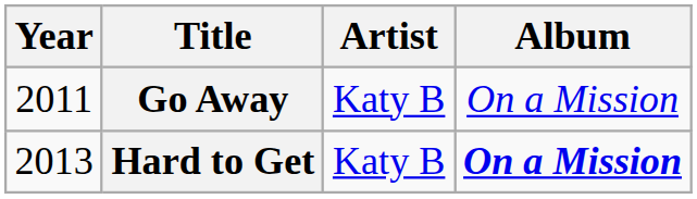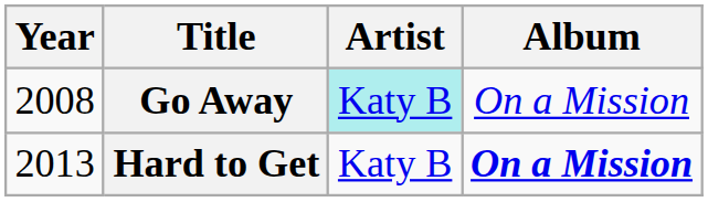 <table class="wikitable plainrowheaders" style="text-align:center;">
 <tr>
 <th scope="col">Year</th>
 <th scope="col">Title</th>
 <th scope="col">Artist</th>
 <th scope="col">Album</th>
 </tr>
 <tr>
-<td>2011</td>
+<td>2008</td>
 <th scope="row">Go Away</th>
-<td><a href='#'>Katy B</a></td>
+<td style="background: paleturquoise;"><a href='#'>Katy B</a></td>
 <td><em><a href='#'>On a Mission</a></em></td>
 </tr>
 <tr>
 <td>2013</td>
 <th scope="row">Hard to Get</th>
 <td><a href='#'>Katy B</a></td>
 <td><strong><em><a href='#'>On a Mission</a></em></strong></td>
 </tr>
 </table>
